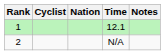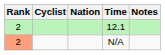 <table class="wikitable sortable" style="text-align:center">
 <tr>
 <th>Rank</th>
 <th>Cyclist</th>
 <th>Nation</th>
 <th>Time</th>
 <th>Notes</th>
 </tr>
 <tr bgcolor=bbf3bb>
-<td>1</td>
+<td>2</td>
 <td align=left></td>
 <td align=left></td>
 <td>12.1</td>
 <td></td>
 </tr>
 <tr>
-<td>2</td>
+<td style="background: lightsalmon;">2</td>
 <td align=left></td>
 <td align=left></td>
 <td>N/A</td>
 <td></td>
 </tr>
 </table>
